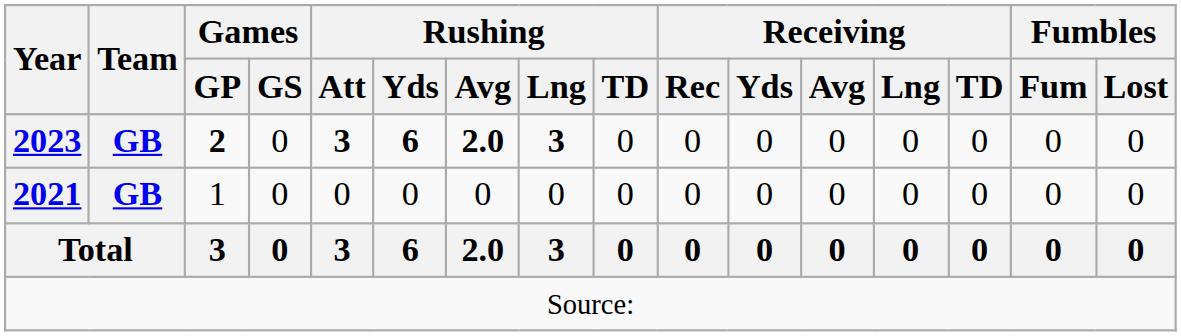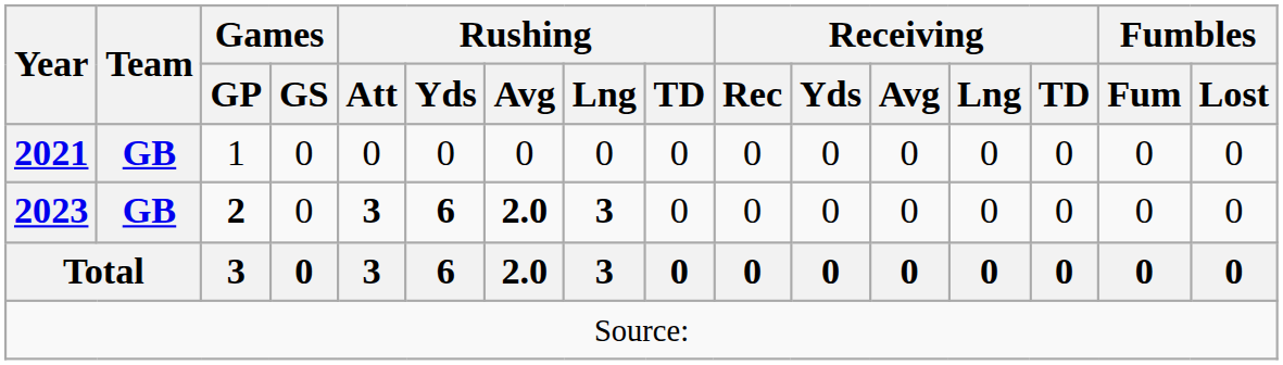 <table class="wikitable" style="text-align: center;">
 <tr>
 <th rowspan="2">Year</th>
 <th rowspan="2">Team</th>
 <th colspan="2">Games</th>
 <th colspan="5">Rushing</th>
 <th colspan="5">Receiving</th>
 <th colspan="2">Fumbles</th>
 </tr>
 <tr>
 <th>GP</th>
 <th>GS</th>
 <th>Att</th>
 <th>Yds</th>
 <th>Avg</th>
 <th>Lng</th>
 <th>TD</th>
 <th>Rec</th>
 <th>Yds</th>
 <th>Avg</th>
 <th>Lng</th>
 <th>TD</th>
 <th>Fum</th>
 <th>Lost</th>
 </tr>
 <tr>
-<th><a href='#'>2023</a></th>
+<th><a href='#'>2021</a></th>
 <th><a href='#'>GB</a></th>
-<td><strong>2</strong></td>
+<td>1</td>
 <td>0</td>
-<td><strong>3</strong></td>
-<td><strong>6</strong></td>
-<td><strong>2.0</strong></td>
-<td><strong>3</strong></td>
+<td>0</td>
+<td>0</td>
+<td>0</td>
+<td>0</td>
 <td>0</td>
 <td>0</td>
 <td>0</td>
 <td>0</td>
 <td>0</td>
 <td>0</td>
 <td>0</td>
 <td>0</td>
 </tr>
 <tr>
-<th><a href='#'>2021</a></th>
+<th><a href='#'>2023</a></th>
 <th><a href='#'>GB</a></th>
-<td>1</td>
+<td><strong>2</strong></td>
 <td>0</td>
-<td>0</td>
-<td>0</td>
-<td>0</td>
-<td>0</td>
+<td><strong>3</strong></td>
+<td><strong>6</strong></td>
+<td><strong>2.0</strong></td>
+<td><strong>3</strong></td>
 <td>0</td>
 <td>0</td>
 <td>0</td>
 <td>0</td>
 <td>0</td>
 <td>0</td>
 <td>0</td>
 <td>0</td>
 </tr>
 <tr>
 <th colspan="2">Total</th>
 <th>3</th>
 <th>0</th>
 <th>3</th>
 <th>6</th>
 <th>2.0</th>
 <th>3</th>
 <th>0</th>
 <th>0</th>
 <th>0</th>
 <th>0</th>
 <th>0</th>
 <th>0</th>
 <th>0</th>
 <th>0</th>
 </tr>
 <tr>
 <td colspan="16"><small>Source: </small></td>
 </tr>
 </table>
